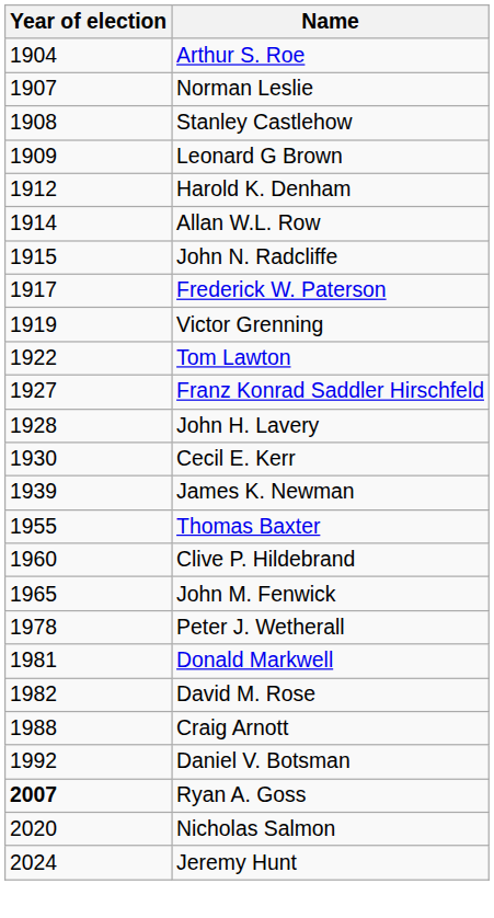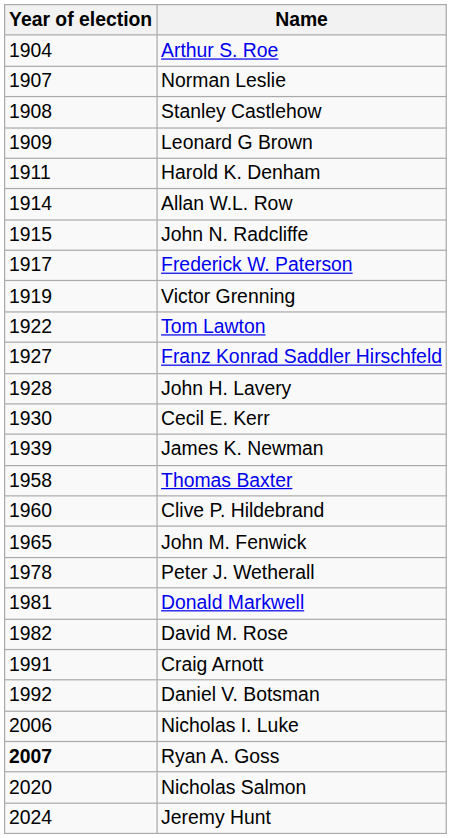 <table class="wikitable">
 <tr>
 <th>Year of election</th>
 <th>Name</th>
 </tr>
 <tr>
 <td>1904</td>
 <td><a href='#'>Arthur S. Roe</a></td>
 </tr>
 <tr>
 <td>1907</td>
 <td>Norman Leslie</td>
 </tr>
 <tr>
 <td>1908</td>
 <td>Stanley Castlehow</td>
 </tr>
 <tr>
 <td>1909</td>
 <td>Leonard G Brown</td>
 </tr>
 <tr>
-<td>1912</td>
+<td>1911</td>
 <td>Harold K. Denham</td>
 </tr>
 <tr>
 <td>1914</td>
 <td>Allan W.L. Row</td>
 </tr>
 <tr>
 <td>1915</td>
 <td>John N. Radcliffe</td>
 </tr>
 <tr>
 <td>1917</td>
 <td><a href='#'>Frederick W. Paterson</a></td>
 </tr>
 <tr>
 <td>1919</td>
 <td>Victor Grenning</td>
 </tr>
 <tr>
 <td>1922</td>
 <td><a href='#'>Tom Lawton</a></td>
 </tr>
 <tr>
 <td>1927</td>
 <td><a href='#'>Franz Konrad Saddler Hirschfeld</a></td>
 </tr>
 <tr>
 <td>1928</td>
 <td>John H. Lavery</td>
 </tr>
 <tr>
 <td>1930</td>
 <td>Cecil E. Kerr</td>
 </tr>
 <tr>
 <td>1939</td>
 <td>James K. Newman</td>
 </tr>
 <tr>
-<td>1955</td>
+<td>1958</td>
 <td><a href='#'>Thomas Baxter</a></td>
 </tr>
 <tr>
 <td>1960</td>
 <td>Clive P. Hildebrand</td>
 </tr>
 <tr>
 <td>1965</td>
 <td>John M. Fenwick</td>
 </tr>
 <tr>
 <td>1978</td>
 <td>Peter J. Wetherall</td>
 </tr>
 <tr>
 <td>1981</td>
 <td><a href='#'>Donald Markwell</a></td>
 </tr>
 <tr>
 <td>1982</td>
 <td>David M. Rose</td>
 </tr>
 <tr>
-<td>1988</td>
+<td>1991</td>
 <td>Craig Arnott</td>
 </tr>
 <tr>
 <td>1992</td>
 <td>Daniel V. Botsman</td>
+</tr>
+<tr>
+<td>2006</td>
+<td>Nicholas I. Luke</td>
 </tr>
 <tr>
 <td><strong>2007</strong></td>
 <td>Ryan A. Goss</td>
 </tr>
 <tr>
 <td>2020</td>
 <td>Nicholas Salmon</td>
 </tr>
 <tr>
 <td>2024</td>
 <td>Jeremy Hunt</td>
 </tr>
 </table>
